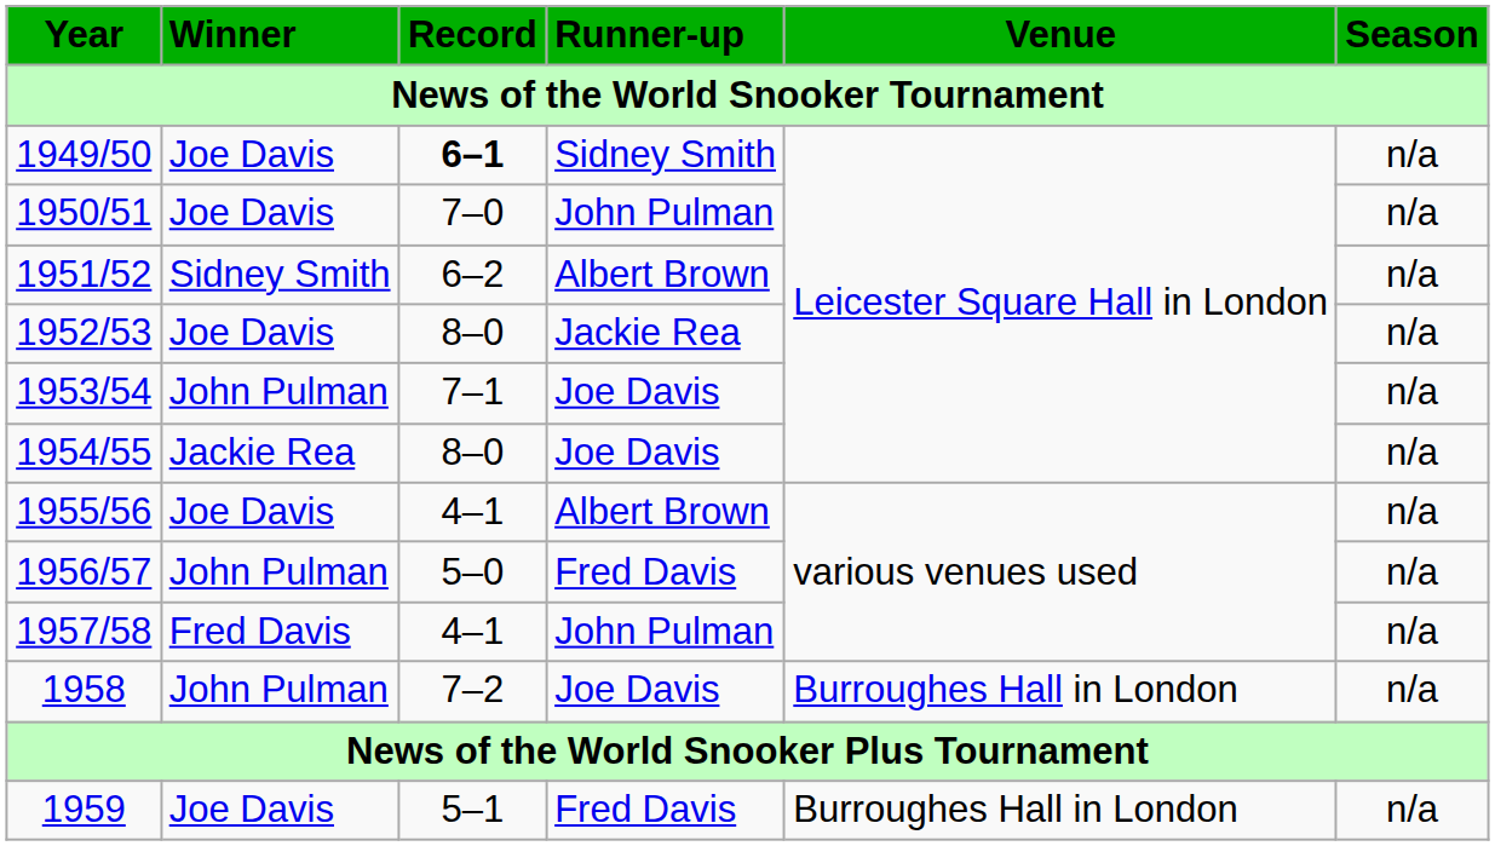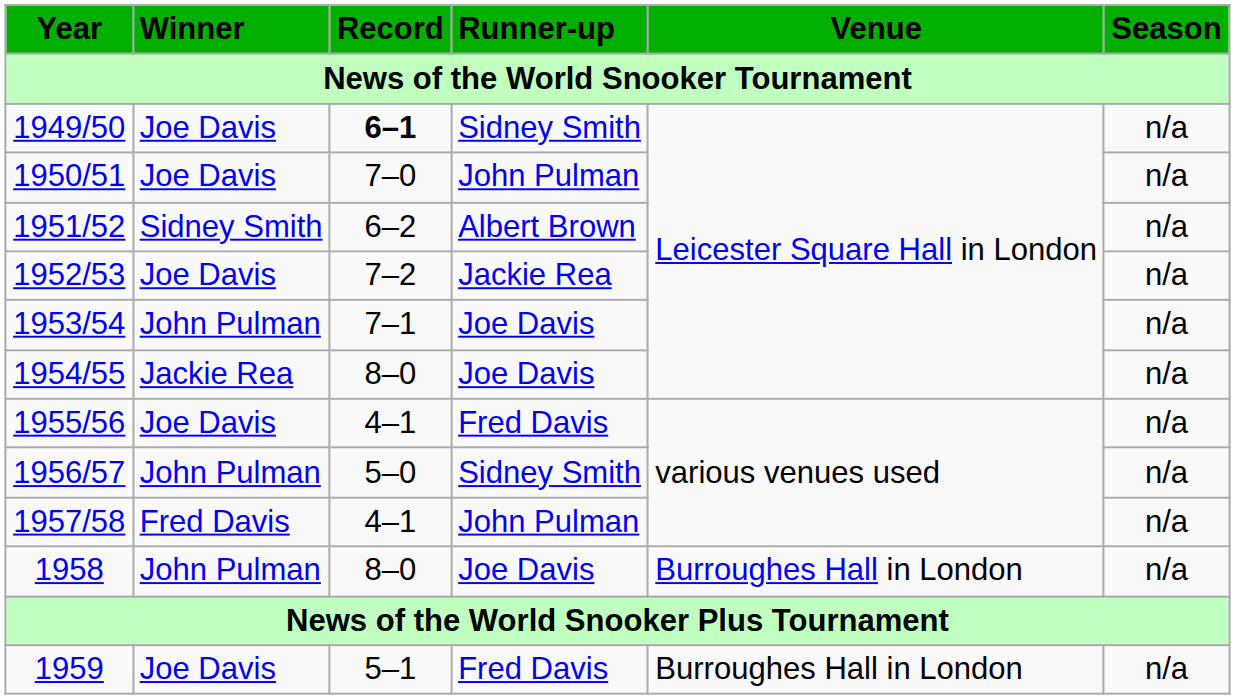 <table class="wikitable" style="margin: auto">
 <tr>
 <th style="text-align: center; background-color: #00af00">Year</th>
 <th style="text-align: left; background-color: #00af00">Winner</th>
 <th style="text-align: left; background-color: #00af00">Record</th>
 <th style="text-align: left; background-color: #00af00">Runner-up</th>
 <th style="text-align: center; background-color: #00af00">Venue</th>
 <th style="text-align: center; background-color: #00af00">Season</th>
 </tr>
 <tr>
 <th colspan=6 style="text-align: center; background-color: #c0ffc0">News of the World Snooker Tournament</th>
 </tr>
 <tr>
 <td align="center"><a href='#'>1949/50</a></td>
 <td> <a href='#'>Joe Davis</a></td>
 <td style="text-align: center"><strong>6–1</strong></td>
 <td> <a href='#'>Sidney Smith</a></td>
 <td rowspan=6><a href='#'>Leicester Square Hall</a> in London</td>
 <td align="center">n/a</td>
 </tr>
 <tr>
 <td align="center"><a href='#'>1950/51</a></td>
 <td> <a href='#'>Joe Davis</a></td>
 <td style="text-align: center">7–0</td>
 <td> <a href='#'>John Pulman</a></td>
 <td align="center">n/a</td>
 </tr>
 <tr>
 <td align="center"><a href='#'>1951/52</a></td>
 <td> <a href='#'>Sidney Smith</a></td>
 <td style="text-align: center">6–2</td>
 <td> <a href='#'>Albert Brown</a></td>
 <td align="center">n/a</td>
 </tr>
 <tr>
 <td align="center"><a href='#'>1952/53</a></td>
 <td> <a href='#'>Joe Davis</a></td>
-<td style="text-align: center">8–0</td>
+<td style="text-align: center">7–2</td>
 <td> <a href='#'>Jackie Rea</a></td>
 <td align="center">n/a</td>
 </tr>
 <tr>
 <td align="center"><a href='#'>1953/54</a></td>
 <td> <a href='#'>John Pulman</a></td>
 <td style="text-align: center">7–1</td>
 <td> <a href='#'>Joe Davis</a></td>
 <td align="center">n/a</td>
 </tr>
 <tr>
 <td align="center"><a href='#'>1954/55</a></td>
 <td> <a href='#'>Jackie Rea</a></td>
 <td style="text-align: center">8–0</td>
 <td> <a href='#'>Joe Davis</a></td>
 <td align="center">n/a</td>
 </tr>
 <tr>
 <td align="center"><a href='#'>1955/56</a></td>
 <td> <a href='#'>Joe Davis</a></td>
 <td style="text-align: center">4–1</td>
-<td> <a href='#'>Albert Brown</a></td>
+<td> <a href='#'>Fred Davis</a></td>
 <td rowspan=3>various venues used</td>
 <td align="center">n/a</td>
 </tr>
 <tr>
 <td align="center"><a href='#'>1956/57</a></td>
 <td> <a href='#'>John Pulman</a></td>
 <td style="text-align: center">5–0</td>
-<td> <a href='#'>Fred Davis</a></td>
+<td> <a href='#'>Sidney Smith</a></td>
 <td align="center">n/a</td>
 </tr>
 <tr>
 <td align="center"><a href='#'>1957/58</a></td>
 <td> <a href='#'>Fred Davis</a></td>
 <td style="text-align: center">4–1</td>
 <td> <a href='#'>John Pulman</a></td>
 <td align="center">n/a</td>
 </tr>
 <tr>
 <td align="center"><a href='#'>1958</a></td>
 <td> <a href='#'>John Pulman</a></td>
-<td style="text-align: center">7–2</td>
+<td style="text-align: center">8–0</td>
 <td> <a href='#'>Joe Davis</a></td>
 <td><a href='#'>Burroughes Hall</a> in London</td>
 <td align="center">n/a</td>
 </tr>
 <tr>
 <th colspan=6 style="text-align: center; background-color: #c0ffc0">News of the World Snooker Plus Tournament</th>
 </tr>
 <tr>
 <td align="center"><a href='#'>1959</a></td>
 <td> <a href='#'>Joe Davis</a></td>
 <td style="text-align: center">5–1</td>
 <td> <a href='#'>Fred Davis</a></td>
 <td>Burroughes Hall in London</td>
 <td align="center">n/a</td>
 </tr>
 </table>
